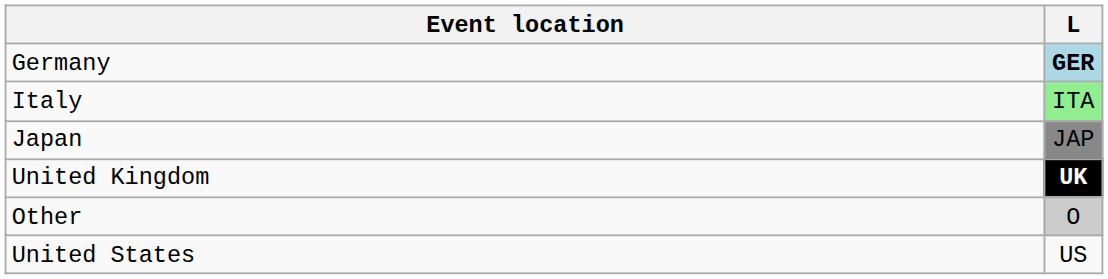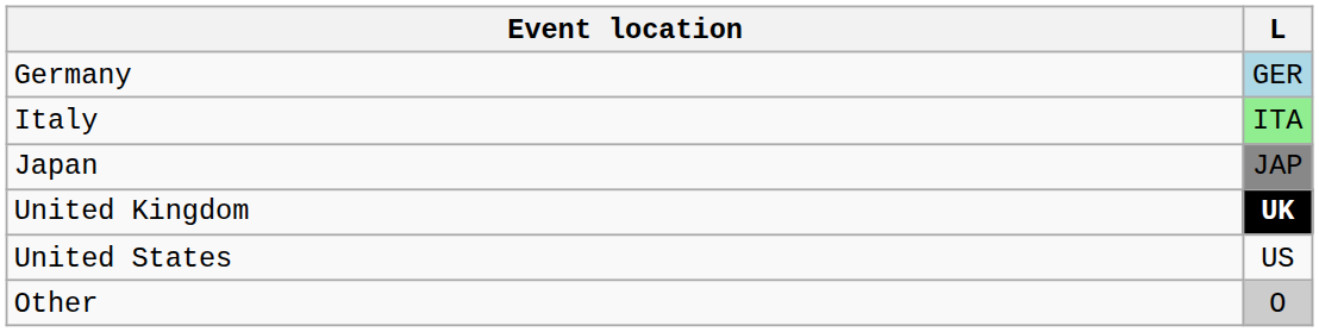 <table class="wikitable" style="float:right; width:48%; text-align:center">
 <tr>
 <th>Event location</th>
 <th style="width:2em">L</th>
 </tr>
 <tr>
 <td style="text-align:left;">Germany</td>
-<td style="background:lightblue"><strong>GER</strong></td>
+<td style="background:lightblue">GER</td>
 </tr>
 <tr>
 <td style="text-align:left;">Italy</td>
 <td style="background:lightgreen">ITA</td>
 </tr>
 <tr>
 <td style="text-align:left;">Japan</td>
 <td style="background:#888">JAP</td>
 </tr>
 <tr>
 <td style="text-align:left;">United Kingdom</td>
 <td style="background:black; color:white"><strong>UK</strong></td>
 </tr>
 <tr>
+<td style="text-align:left;">United States</td>
+<td>US</td>
+</tr>
+<tr>
 <td style="text-align:left;">Other</td>
 <td style="background:#ccc">O</td>
 </tr>
-<tr>
-<td style="text-align:left;">United States</td>
-<td>US</td>
-</tr>
 </table>
